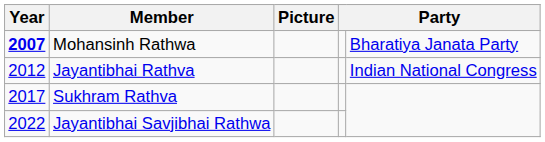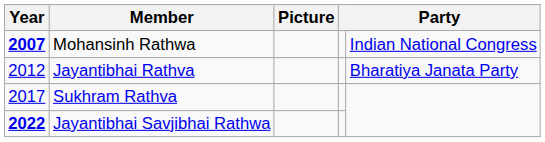 <table class="wikitable sortable">
 <tr>
 <th>Year</th>
 <th>Member</th>
 <th>Picture</th>
 <th colspan="2">Party</th>
 </tr>
 <tr>
 <td><strong><a href='#'>2007</a></strong></td>
 <td>Mohansinh Rathwa</td>
 <td></td>
 <td></td>
-<td><a href='#'>Bharatiya Janata Party</a></td>
+<td><a href='#'>Indian National Congress</a></td>
 </tr>
 <tr>
 <td><a href='#'>2012</a></td>
 <td><a href='#'>Jayantibhai Rathva</a></td>
 <td></td>
 <td></td>
-<td><a href='#'>Indian National Congress</a></td>
+<td><a href='#'>Bharatiya Janata Party</a></td>
 </tr>
 <tr>
 <td><a href='#'>2017</a></td>
 <td><a href='#'>Sukhram Rathva</a></td>
 <td></td>
 <td></td>
 </tr>
 <tr>
-<td><a href='#'>2022</a></td>
+<td><strong><a href='#'>2022</a></strong></td>
 <td><a href='#'>Jayantibhai Savjibhai Rathwa</a></td>
 <td></td>
 <td></td>
 </tr>
 </table>
